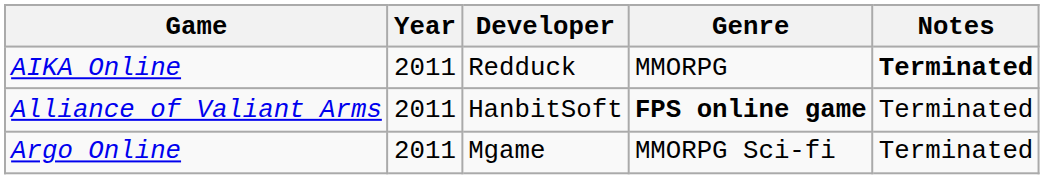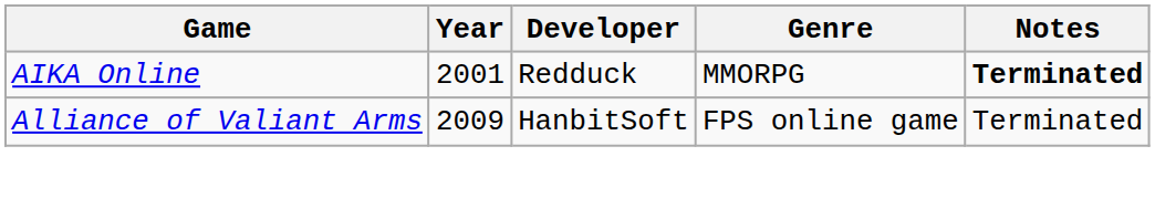 <table class="wikitable">
 <tr>
 <th>Game</th>
 <th>Year</th>
 <th>Developer</th>
 <th>Genre</th>
 <th>Notes</th>
 </tr>
 <tr>
 <td><em><a href='#'>AIKA Online</a></em></td>
-<td>2011</td>
+<td>2001</td>
 <td>Redduck</td>
 <td>MMORPG</td>
 <td><strong>Terminated</strong></td>
 </tr>
 <tr>
 <td><em><a href='#'>Alliance of Valiant Arms</a></em></td>
-<td>2011</td>
+<td>2009</td>
 <td>HanbitSoft</td>
-<td><strong>FPS online game</strong></td>
-<td>Terminated</td>
-</tr>
-<tr>
-<td><em><a href='#'>Argo Online</a></em></td>
-<td>2011</td>
-<td>Mgame</td>
-<td>MMORPG Sci-fi</td>
+<td>FPS online game</td>
 <td>Terminated</td>
 </tr>
 </table>
